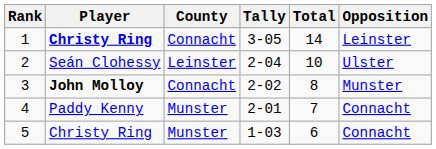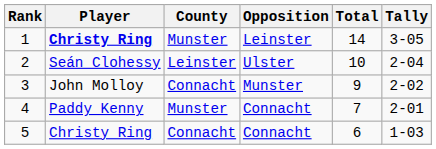 <table class="wikitable">
 <tr>
 <th>Rank</th>
 <th>Player</th>
 <th>County</th>
+<th>Opposition</th>
+<th>Total</th>
 <th>Tally</th>
-<th>Total</th>
-<th>Opposition</th>
 </tr>
 <tr>
 <td rowspan=1 align=center>1</td>
 <td><strong><a href='#'>Christy Ring</a></strong></td>
-<td><a href='#'>Connacht</a></td>
+<td><a href='#'>Munster</a></td>
+<td><a href='#'>Leinster</a></td>
+<td align=center>14</td>
 <td align=center>3-05</td>
-<td align=center>14</td>
-<td><a href='#'>Leinster</a></td>
 </tr>
 <tr>
 <td rowspan=1 align=center>2</td>
 <td><a href='#'>Seán Clohessy</a></td>
 <td><a href='#'>Leinster</a></td>
+<td><a href='#'>Ulster</a></td>
+<td align=center>10</td>
 <td align=center>2-04</td>
-<td align=center>10</td>
-<td><a href='#'>Ulster</a></td>
 </tr>
 <tr>
 <td rowspan=1 align=center>3</td>
-<td><strong>John Molloy</strong></td>
+<td>John Molloy</td>
 <td><a href='#'>Connacht</a></td>
+<td><a href='#'>Munster</a></td>
+<td align=center>9</td>
 <td align=center>2-02</td>
-<td align=center>8</td>
-<td><a href='#'>Munster</a></td>
 </tr>
 <tr>
 <td rowspan=1 align=center>4</td>
 <td><a href='#'>Paddy Kenny</a></td>
 <td><a href='#'>Munster</a></td>
+<td><a href='#'>Connacht</a></td>
+<td align=center>7</td>
 <td align=center>2-01</td>
-<td align=center>7</td>
-<td><a href='#'>Connacht</a></td>
 </tr>
 <tr>
 <td rowspan=1 align=center>5</td>
 <td><a href='#'>Christy Ring</a></td>
-<td><a href='#'>Munster</a></td>
+<td><a href='#'>Connacht</a></td>
+<td><a href='#'>Connacht</a></td>
+<td align=center>6</td>
 <td align=center>1-03</td>
-<td align=center>6</td>
-<td><a href='#'>Connacht</a></td>
 </tr>
 </table>
